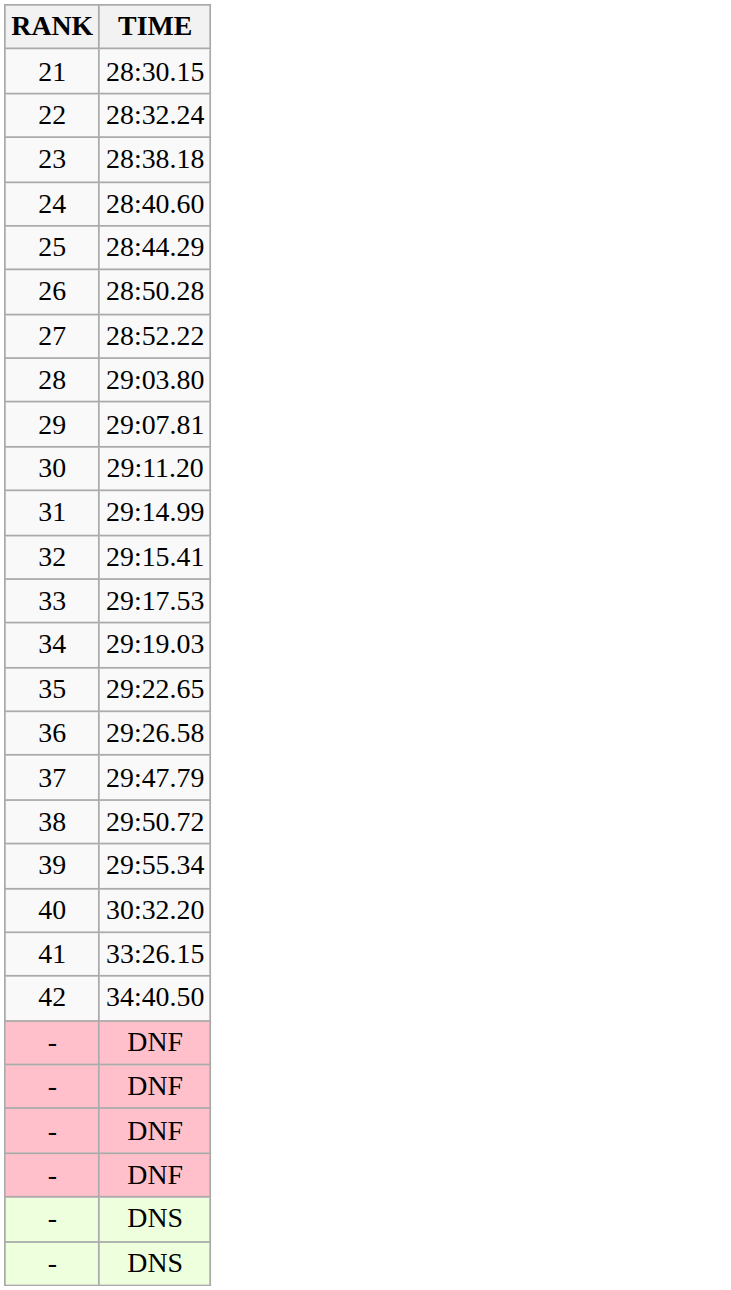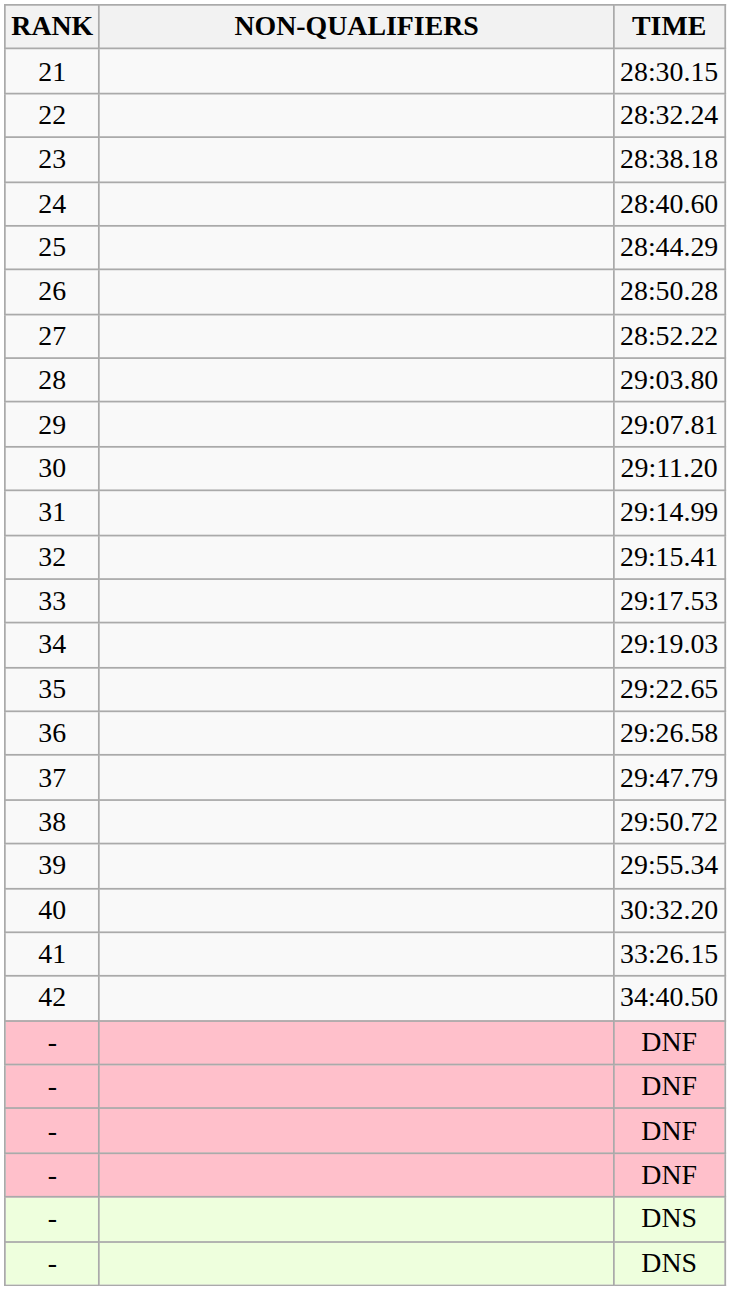 <table class="wikitable" style="border-collapse: collapse; font-size: 100%;">
 <tr>
 <th>RANK</th>
+<th align="left" style="width: 18em">NON-QUALIFIERS</th>
 <th>TIME</th>
 </tr>
 <tr>
 <td align="center">21</td>
+<td></td>
 <td align="center">28:30.15</td>
 </tr>
 <tr>
 <td align="center">22</td>
+<td></td>
 <td align="center">28:32.24</td>
 </tr>
 <tr>
 <td align="center">23</td>
+<td></td>
 <td align="center">28:38.18</td>
 </tr>
 <tr>
 <td align="center">24</td>
+<td></td>
 <td align="center">28:40.60</td>
 </tr>
 <tr>
 <td align="center">25</td>
+<td></td>
 <td align="center">28:44.29</td>
 </tr>
 <tr>
 <td align="center">26</td>
+<td></td>
 <td align="center">28:50.28</td>
 </tr>
 <tr>
 <td align="center">27</td>
+<td></td>
 <td align="center">28:52.22</td>
 </tr>
 <tr>
 <td align="center">28</td>
+<td></td>
 <td align="center">29:03.80</td>
 </tr>
 <tr>
 <td align="center">29</td>
+<td></td>
 <td align="center">29:07.81</td>
 </tr>
 <tr>
 <td align="center">30</td>
+<td></td>
 <td align="center">29:11.20</td>
 </tr>
 <tr>
 <td align="center">31</td>
+<td></td>
 <td align="center">29:14.99</td>
 </tr>
 <tr>
 <td align="center">32</td>
+<td></td>
 <td align="center">29:15.41</td>
 </tr>
 <tr>
 <td align="center">33</td>
+<td></td>
 <td align="center">29:17.53</td>
 </tr>
 <tr>
 <td align="center">34</td>
+<td></td>
 <td align="center">29:19.03</td>
 </tr>
 <tr>
 <td align="center">35</td>
+<td></td>
 <td align="center">29:22.65</td>
 </tr>
 <tr>
 <td align="center">36</td>
+<td></td>
 <td align="center">29:26.58</td>
 </tr>
 <tr>
 <td align="center">37</td>
+<td></td>
 <td align="center">29:47.79</td>
 </tr>
 <tr>
 <td align="center">38</td>
+<td></td>
 <td align="center">29:50.72</td>
 </tr>
 <tr>
 <td align="center">39</td>
+<td></td>
 <td align="center">29:55.34</td>
 </tr>
 <tr>
 <td align="center">40</td>
+<td></td>
 <td align="center">30:32.20</td>
 </tr>
 <tr>
 <td align="center">41</td>
+<td></td>
 <td align="center">33:26.15</td>
 </tr>
 <tr>
 <td align="center">42</td>
+<td></td>
 <td align="center">34:40.50</td>
 </tr>
 <tr bgcolor=pink>
 <td align="center">-</td>
+<td></td>
 <td align="center">DNF</td>
 </tr>
 <tr bgcolor=pink>
 <td align="center">-</td>
+<td></td>
 <td align="center">DNF</td>
 </tr>
 <tr bgcolor=pink>
 <td align="center">-</td>
+<td></td>
 <td align="center">DNF</td>
 </tr>
 <tr bgcolor=pink>
 <td align="center">-</td>
+<td></td>
 <td align="center">DNF</td>
 </tr>
 <tr bgcolor = "eeffdd">
 <td align="center">-</td>
+<td></td>
 <td align="center">DNS</td>
 </tr>
 <tr bgcolor = "eeffdd">
 <td align="center">-</td>
+<td></td>
 <td align="center">DNS</td>
 </tr>
 </table>
